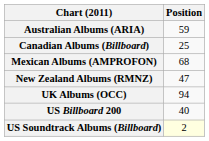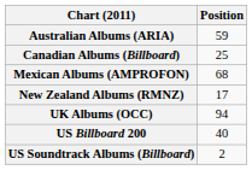 <table class="wikitable sortable plainrowheaders" style="text-align:center">
 <tr>
 <th scope="col">Chart (2011)</th>
 <th scope="col">Position</th>
 </tr>
 <tr>
 <th scope="row">Australian Albums (ARIA)</th>
 <td>59</td>
 </tr>
 <tr>
 <th scope="row">Canadian Albums (<em>Billboard</em>)</th>
 <td>25</td>
 </tr>
 <tr>
 <th scope="row">Mexican Albums (AMPROFON)</th>
 <td>68</td>
 </tr>
 <tr>
 <th scope="row">New Zealand Albums (RMNZ)</th>
-<td>47</td>
+<td>17</td>
 </tr>
 <tr>
 <th scope="row">UK Albums (OCC)</th>
 <td>94</td>
 </tr>
 <tr>
 <th scope="row">US <em>Billboard</em> 200</th>
 <td>40</td>
 </tr>
 <tr>
 <th scope="row">US Soundtrack Albums (<em>Billboard</em>)</th>
-<td style="background: lightyellow;">2</td>
+<td>2</td>
 </tr>
 </table>
